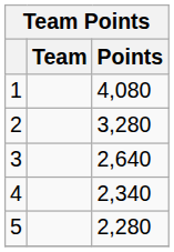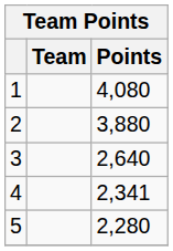 <table class="wikitable">
 <tr>
 <th colspan="3">Team Points</th>
 </tr>
 <tr>
 <th></th>
 <th>Team</th>
 <th>Points</th>
 </tr>
 <tr>
 <td>1</td>
 <td><br></td>
 <td>4,080</td>
 </tr>
 <tr>
 <td>2</td>
 <td><br></td>
-<td>3,280</td>
+<td>3,880</td>
 </tr>
 <tr>
 <td>3</td>
 <td><br></td>
 <td>2,640</td>
 </tr>
 <tr>
 <td>4</td>
 <td><br></td>
-<td>2,340</td>
+<td>2,341</td>
 </tr>
 <tr>
 <td>5</td>
 <td><br></td>
 <td>2,280</td>
 </tr>
 <tr>
 </tr>
 </table>
